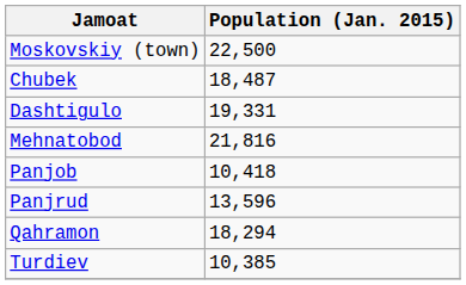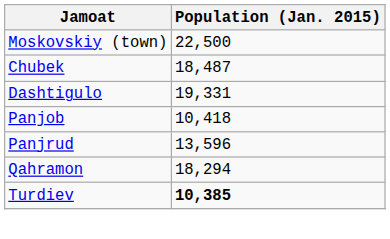 <table class="wikitable sortable">
 <tr>
 <th>Jamoat</th>
 <th>Population (Jan. 2015)</th>
 </tr>
 <tr>
 <td><a href='#'>Moskovskiy</a> (town)</td>
 <td>22,500</td>
 </tr>
 <tr>
 <td><a href='#'>Chubek</a></td>
 <td>18,487</td>
 </tr>
 <tr>
 <td><a href='#'>Dashtigulo</a></td>
 <td>19,331</td>
 </tr>
 <tr>
-<td><a href='#'>Mehnatobod</a></td>
-<td>21,816</td>
-</tr>
-<tr>
 <td><a href='#'>Panjob</a></td>
 <td>10,418</td>
 </tr>
 <tr>
 <td><a href='#'>Panjrud</a></td>
 <td>13,596</td>
 </tr>
 <tr>
 <td><a href='#'>Qahramon</a></td>
 <td>18,294</td>
 </tr>
 <tr>
 <td><a href='#'>Turdiev</a></td>
-<td>10,385</td>
+<td><strong>10,385</strong></td>
 </tr>
 <tr>
 </tr>
 </table>
